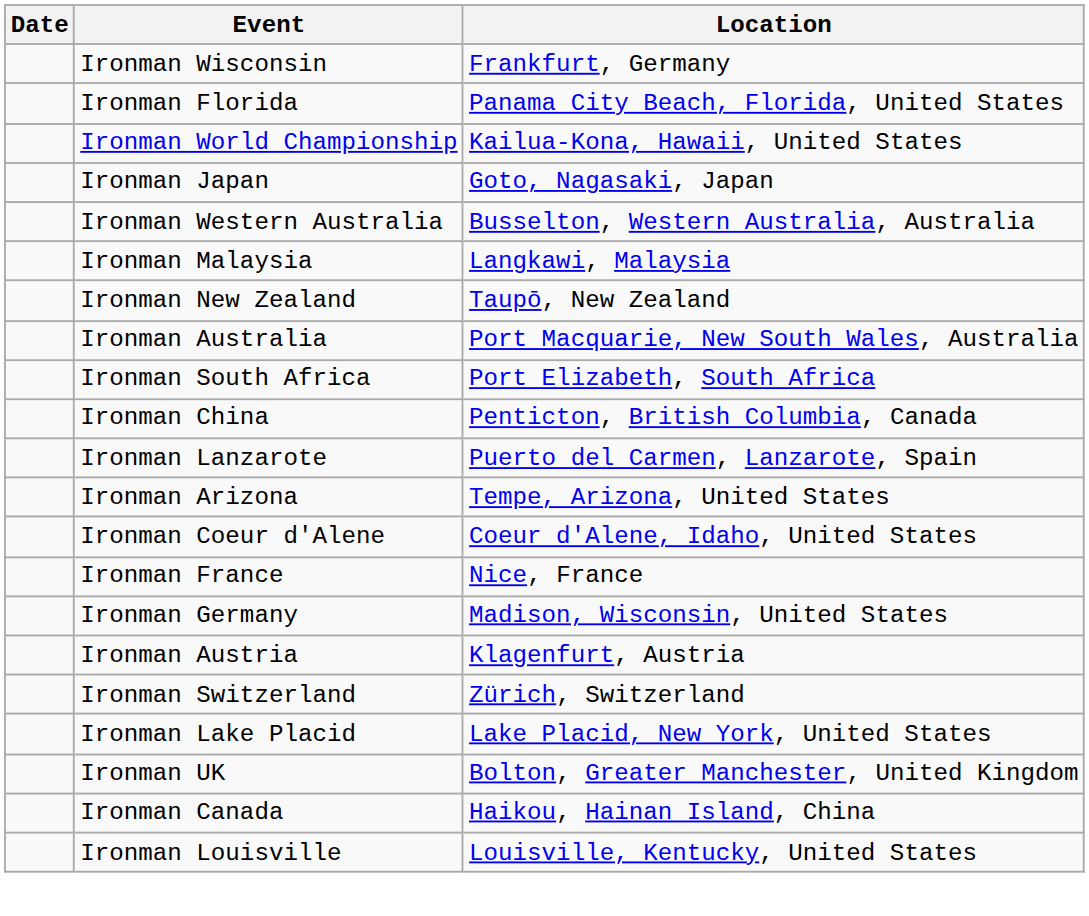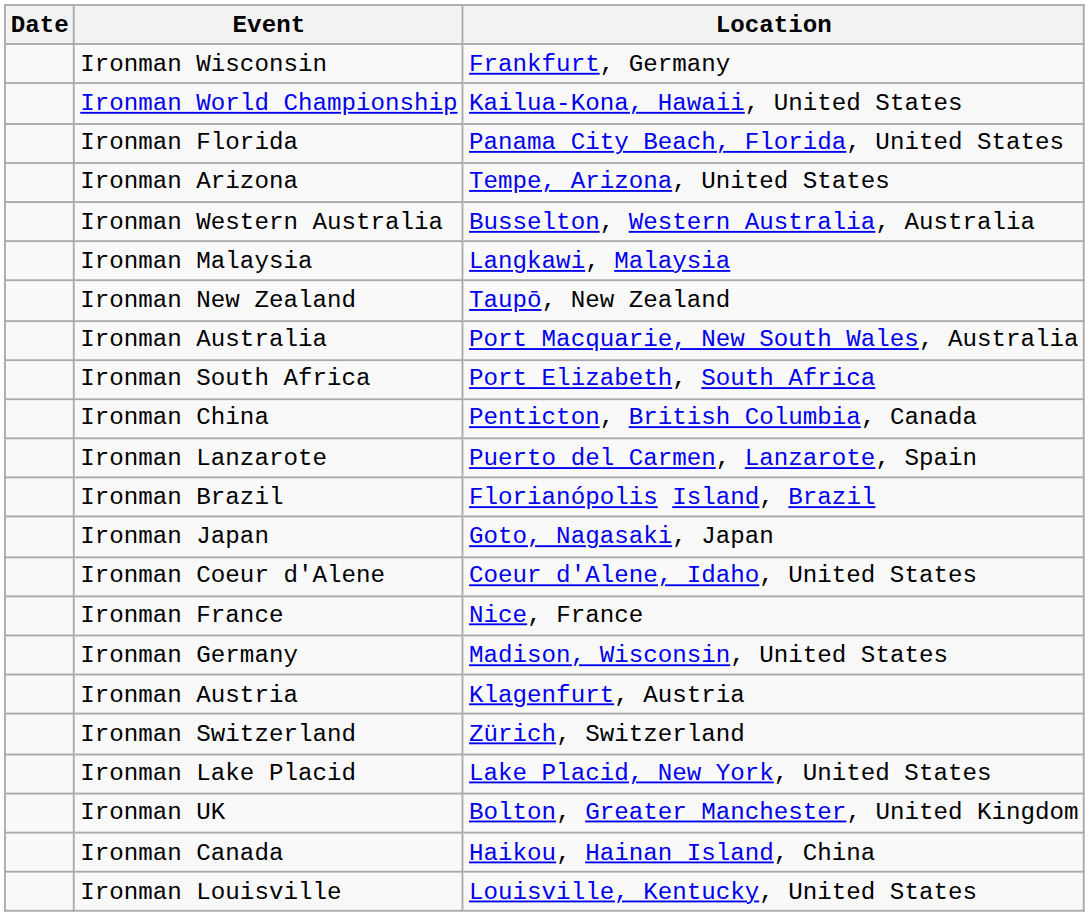 <table class="wikitable sortable">
 <tr>
 <th>Date</th>
 <th>Event</th>
 <th>Location</th>
 </tr>
 <tr>
 <td align = "right"></td>
 <td>Ironman Wisconsin</td>
 <td> <a href='#'>Frankfurt</a>, Germany</td>
 </tr>
 <tr>
 <td align = "right"></td>
+<td><a href='#'>Ironman World Championship</a></td>
+<td> <a href='#'>Kailua-Kona, Hawaii</a>, United States</td>
+</tr>
+<tr>
+<td align = "right"></td>
 <td>Ironman Florida</td>
 <td> <a href='#'>Panama City Beach, Florida</a>, United States</td>
 </tr>
 <tr>
 <td align = "right"></td>
-<td><a href='#'>Ironman World Championship</a></td>
-<td> <a href='#'>Kailua-Kona, Hawaii</a>, United States</td>
-</tr>
-<tr>
-<td align = "right"></td>
-<td>Ironman Japan</td>
-<td> <a href='#'>Goto, Nagasaki</a>, Japan</td>
+<td>Ironman Arizona</td>
+<td> <a href='#'>Tempe, Arizona</a>, United States</td>
 </tr>
 <tr>
 <td align = "right"></td>
 <td>Ironman Western Australia</td>
 <td> <a href='#'>Busselton</a>, <a href='#'>Western Australia</a>, Australia</td>
 </tr>
 <tr>
 <td align = "right"></td>
 <td>Ironman Malaysia</td>
 <td> <a href='#'>Langkawi</a>, <a href='#'>Malaysia</a></td>
 </tr>
 <tr>
 <td align = "right"></td>
 <td>Ironman New Zealand</td>
 <td> <a href='#'>Taupō</a>, New Zealand</td>
 </tr>
 <tr>
 <td align = "right"></td>
 <td>Ironman Australia</td>
 <td> <a href='#'>Port Macquarie, New South Wales</a>, Australia</td>
 </tr>
 <tr>
 <td align = "right"></td>
 <td>Ironman South Africa</td>
 <td> <a href='#'>Port Elizabeth</a>, <a href='#'>South Africa</a></td>
 </tr>
 <tr>
 <td align = "right"></td>
 <td>Ironman China</td>
 <td> <a href='#'>Penticton</a>, <a href='#'>British Columbia</a>, Canada</td>
 </tr>
 <tr>
 <td align = "right"></td>
 <td>Ironman Lanzarote</td>
 <td> <a href='#'>Puerto del Carmen</a>, <a href='#'>Lanzarote</a>, Spain</td>
 </tr>
 <tr>
 <td align = "right"></td>
-<td>Ironman Arizona</td>
-<td> <a href='#'>Tempe, Arizona</a>, United States</td>
+<td>Ironman Brazil</td>
+<td> <a href='#'>Florianópolis</a> <a href='#'>Island</a>, <a href='#'>Brazil</a></td>
+</tr>
+<tr>
+<td align = "right"></td>
+<td>Ironman Japan</td>
+<td> <a href='#'>Goto, Nagasaki</a>, Japan</td>
 </tr>
 <tr>
 <td align = "right"></td>
 <td>Ironman Coeur d'Alene</td>
 <td> <a href='#'>Coeur d'Alene, Idaho</a>, United States</td>
 </tr>
 <tr>
 <td align = "right"></td>
 <td>Ironman France</td>
 <td> <a href='#'>Nice</a>, France</td>
 </tr>
 <tr>
 <td align = "right"></td>
 <td>Ironman Germany</td>
 <td> <a href='#'>Madison, Wisconsin</a>, United States</td>
 </tr>
 <tr>
 <td align = "right"></td>
 <td>Ironman Austria</td>
 <td> <a href='#'>Klagenfurt</a>, Austria</td>
 </tr>
 <tr>
 <td align = "right"></td>
 <td>Ironman Switzerland</td>
 <td> <a href='#'>Zürich</a>, Switzerland</td>
 </tr>
 <tr>
 <td align = "right"></td>
 <td>Ironman Lake Placid</td>
 <td> <a href='#'>Lake Placid, New York</a>, United States</td>
 </tr>
 <tr>
 <td align = "right"></td>
 <td>Ironman UK</td>
 <td> <a href='#'>Bolton</a>, <a href='#'>Greater Manchester</a>, United Kingdom</td>
 </tr>
 <tr>
 <td align = "right"></td>
 <td>Ironman Canada</td>
 <td> <a href='#'>Haikou</a>, <a href='#'>Hainan Island</a>, China</td>
 </tr>
 <tr>
 <td align = "right"></td>
 <td>Ironman Louisville</td>
 <td> <a href='#'>Louisville, Kentucky</a>, United States</td>
 </tr>
 </table>
